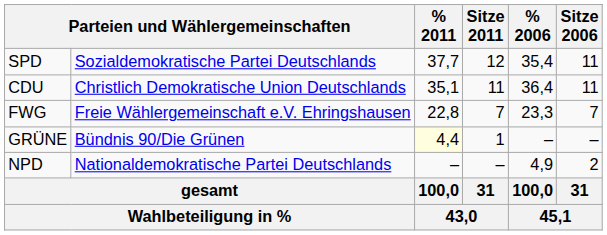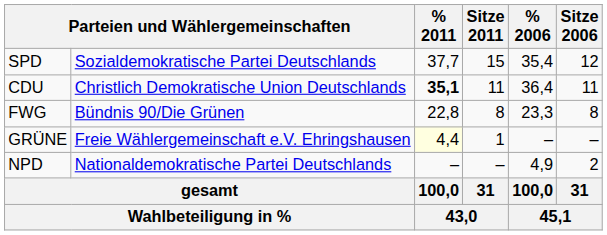 <table class="wikitable">
 <tr -- class="hintergrundfarbe5">
 <th colspan="2"><strong>Parteien und Wählergemeinschaften</strong></th>
 <th align="right"><strong>%<br>2011</strong></th>
 <th align="right"><strong>Sitze<br>2011</strong></th>
 <th align="right"><strong>%<br>2006</strong></th>
 <th align="right"><strong>Sitze<br>2006</strong></th>
 </tr>
 <tr --->
 <td>SPD</td>
 <td><a href='#'>Sozialdemokratische Partei Deutschlands</a></td>
 <td align="right">37,7</td>
+<td align="right">15</td>
+<td align="right">35,4</td>
 <td align="right">12</td>
-<td align="right">35,4</td>
-<td align="right">11</td>
 </tr>
 <tr --->
 <td>CDU</td>
 <td><a href='#'>Christlich Demokratische Union Deutschlands</a></td>
-<td align="right">35,1</td>
+<td align="right"><strong>35,1</strong></td>
 <td align="right">11</td>
 <td align="right">36,4</td>
 <td align="right">11</td>
 </tr>
 <tr --->
 <td>FWG</td>
-<td><a href='#'>Freie Wählergemeinschaft e.V. Ehringshausen</a></td>
+<td><a href='#'>Bündnis 90/Die Grünen</a></td>
 <td align="right">22,8</td>
-<td align="right">7</td>
+<td align="right">8</td>
 <td align="right">23,3</td>
-<td align="right">7</td>
+<td align="right">8</td>
 </tr>
 <tr --->
 <td>GRÜNE</td>
-<td><a href='#'>Bündnis 90/Die Grünen</a></td>
+<td><a href='#'>Freie Wählergemeinschaft e.V. Ehringshausen</a></td>
 <td align="right" style="background: lightyellow;">4,4</td>
 <td align="right">1</td>
 <td align="right">–</td>
 <td align="right">–</td>
 </tr>
 <tr --->
 <td>NPD</td>
 <td><a href='#'>Nationaldemokratische Partei Deutschlands</a></td>
 <td align="right">–</td>
 <td align="right">–</td>
 <td align="right">4,9</td>
 <td align="right">2</td>
 </tr>
 <tr -- class="hintergrundfarbe5">
 <th colspan="2"><strong>gesamt</strong></th>
 <th align="right"><strong>100,0</strong></th>
 <th align="right"><strong>31</strong></th>
 <th align="right"><strong>100,0</strong></th>
 <th align="right"><strong>31</strong></th>
 </tr>
 <tr -- class="hintergrundfarbe5">
 <th colspan="2"><strong>Wahlbeteiligung in %</strong></th>
 <th colspan="2" align="right"><strong>43,0</strong></th>
 <th colspan="2" align="right"><strong>45,1</strong></th>
 </tr>
 </table>
